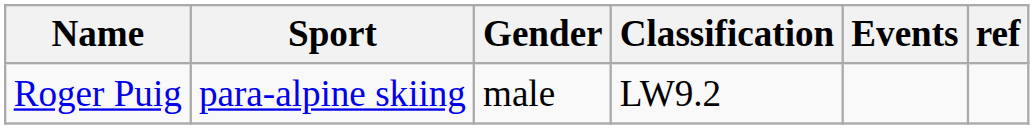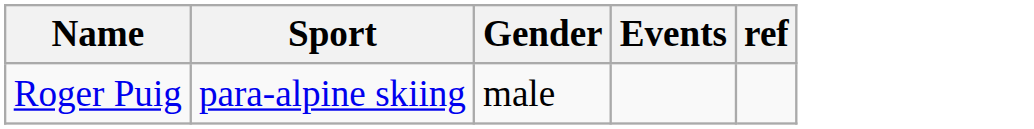 <table class="wikitable">
 <tr>
 <th>Name</th>
 <th>Sport</th>
 <th>Gender</th>
-<th>Classification</th>
 <th>Events</th>
 <th>ref</th>
 </tr>
 <tr>
 <td><a href='#'>Roger Puig</a></td>
 <td><a href='#'>para-alpine skiing</a></td>
 <td>male</td>
-<td>LW9.2</td>
 <td></td>
 <td></td>
 </tr>
 </table>
